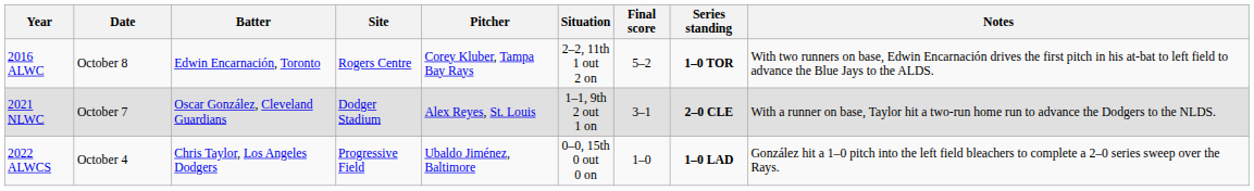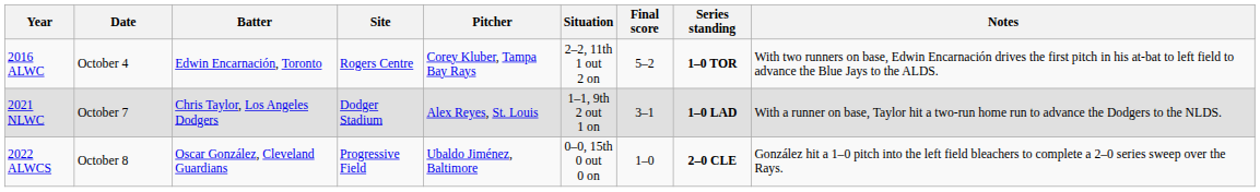 <table class="wikitable">
 <tr style="background:#e0e0e0;">
 <th>Year</th>
 <th width=115px>Date</th>
 <th>Batter</th>
 <th>Site</th>
 <th>Pitcher</th>
 <th>Situation</th>
 <th>Final score</th>
 <th>Series standing</th>
 <th>Notes</th>
 </tr>
 <tr>
 <td><a href='#'>2016 ALWC</a></td>
-<td>October 8</td>
+<td>October 4</td>
 <td><a href='#'>Edwin Encarnación</a>, <a href='#'>Toronto</a></td>
 <td><a href='#'>Rogers Centre</a></td>
 <td><a href='#'>Corey Kluber</a>, <a href='#'>Tampa Bay Rays</a></td>
 <td style="text-align:center;">2–2, 11th<br>1 out<br>2 on</td>
 <td style="text-align:center;">5–2</td>
 <td style="text-align:center;"><strong>1–0 TOR</strong></td>
 <td>With two runners on base, Edwin Encarnación drives the first pitch  in his at-bat to left field to advance the Blue Jays to the ALDS.</td>
 </tr>
 <tr style="background:#e0e0e0;">
 <td><a href='#'>2021 NLWC</a></td>
 <td>October 7</td>
-<td><a href='#'>Oscar González</a>, <a href='#'>Cleveland Guardians</a></td>
+<td><a href='#'>Chris Taylor</a>, <a href='#'>Los Angeles Dodgers</a></td>
 <td><a href='#'>Dodger Stadium</a></td>
 <td><a href='#'>Alex Reyes</a>, <a href='#'>St. Louis</a></td>
 <td style="text-align:center;">1–1, 9th<br>2 out<br>1 on</td>
 <td style="text-align:center;">3–1</td>
-<td style="text-align:center;"><strong>2–0 CLE</strong></td>
+<td style="text-align:center;"><strong>1–0 LAD</strong></td>
 <td>With a runner on base, Taylor hit a two-run home run to advance the Dodgers to the NLDS.</td>
 </tr>
 <tr>
 <td><a href='#'>2022 ALWCS</a></td>
-<td>October 4</td>
-<td><a href='#'>Chris Taylor</a>, <a href='#'>Los Angeles Dodgers</a></td>
+<td>October 8</td>
+<td><a href='#'>Oscar González</a>, <a href='#'>Cleveland Guardians</a></td>
 <td><a href='#'>Progressive Field</a></td>
 <td><a href='#'>Ubaldo Jiménez</a>, <a href='#'>Baltimore</a></td>
 <td style="text-align:center;">0–0, 15th<br>0 out<br>0 on</td>
 <td style="text-align:center;">1–0</td>
-<td style="text-align:center;"><strong>1–0 LAD</strong></td>
+<td style="text-align:center;"><strong>2–0 CLE</strong></td>
 <td>González hit a 1–0 pitch into the left field bleachers to complete a 2–0 series sweep over the Rays.</td>
 </tr>
 </table>
